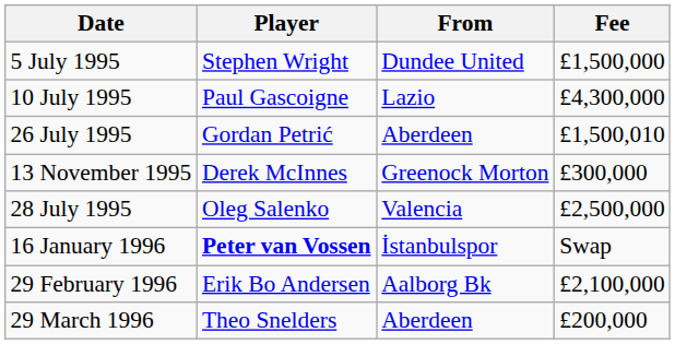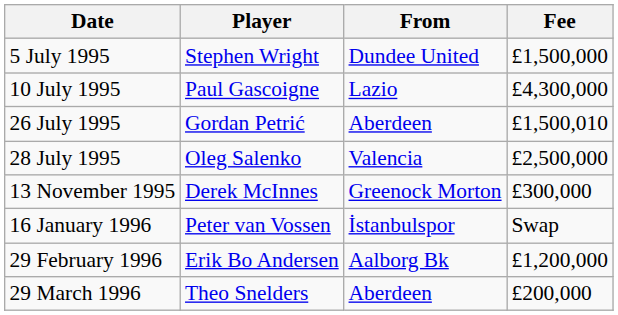 <table class="wikitable sortable">
 <tr>
 <th>Date</th>
 <th>Player</th>
 <th>From</th>
 <th>Fee</th>
 </tr>
 <tr>
 <td>5 July 1995</td>
 <td> <a href='#'>Stephen Wright</a></td>
 <td> <a href='#'>Dundee United</a></td>
 <td>£1,500,000</td>
 </tr>
 <tr>
 <td>10 July 1995</td>
 <td> <a href='#'>Paul Gascoigne</a></td>
 <td> <a href='#'>Lazio</a></td>
 <td>£4,300,000</td>
 </tr>
 <tr>
 <td>26 July 1995</td>
 <td> <a href='#'>Gordan Petrić</a></td>
 <td> <a href='#'>Aberdeen</a></td>
 <td>£1,500,010</td>
 </tr>
 <tr>
+<td>28 July 1995</td>
+<td> <a href='#'>Oleg Salenko</a></td>
+<td> <a href='#'>Valencia</a></td>
+<td>£2,500,000</td>
+</tr>
+<tr>
 <td>13 November 1995</td>
 <td> <a href='#'>Derek McInnes</a></td>
 <td> <a href='#'>Greenock Morton</a></td>
 <td>£300,000</td>
 </tr>
 <tr>
-<td>28 July 1995</td>
-<td> <a href='#'>Oleg Salenko</a></td>
-<td> <a href='#'>Valencia</a></td>
-<td>£2,500,000</td>
-</tr>
-<tr>
 <td>16 January 1996</td>
-<td><strong> <a href='#'>Peter van Vossen</a></strong></td>
+<td> <a href='#'>Peter van Vossen</a></td>
 <td> <a href='#'>İstanbulspor</a></td>
 <td>Swap</td>
 </tr>
 <tr>
 <td>29 February 1996</td>
 <td> <a href='#'>Erik Bo Andersen</a></td>
 <td> <a href='#'>Aalborg Bk</a></td>
-<td>£2,100,000</td>
+<td>£1,200,000</td>
 </tr>
 <tr>
 <td>29 March 1996</td>
 <td> <a href='#'>Theo Snelders</a></td>
 <td> <a href='#'>Aberdeen</a></td>
 <td>£200,000</td>
 </tr>
 </table>
